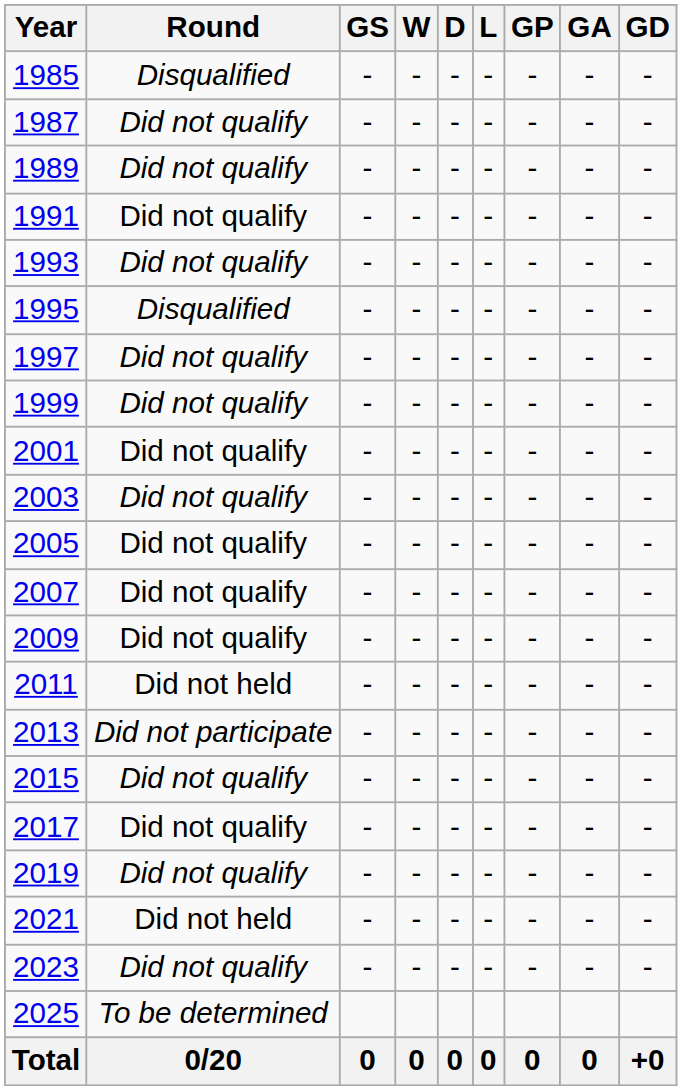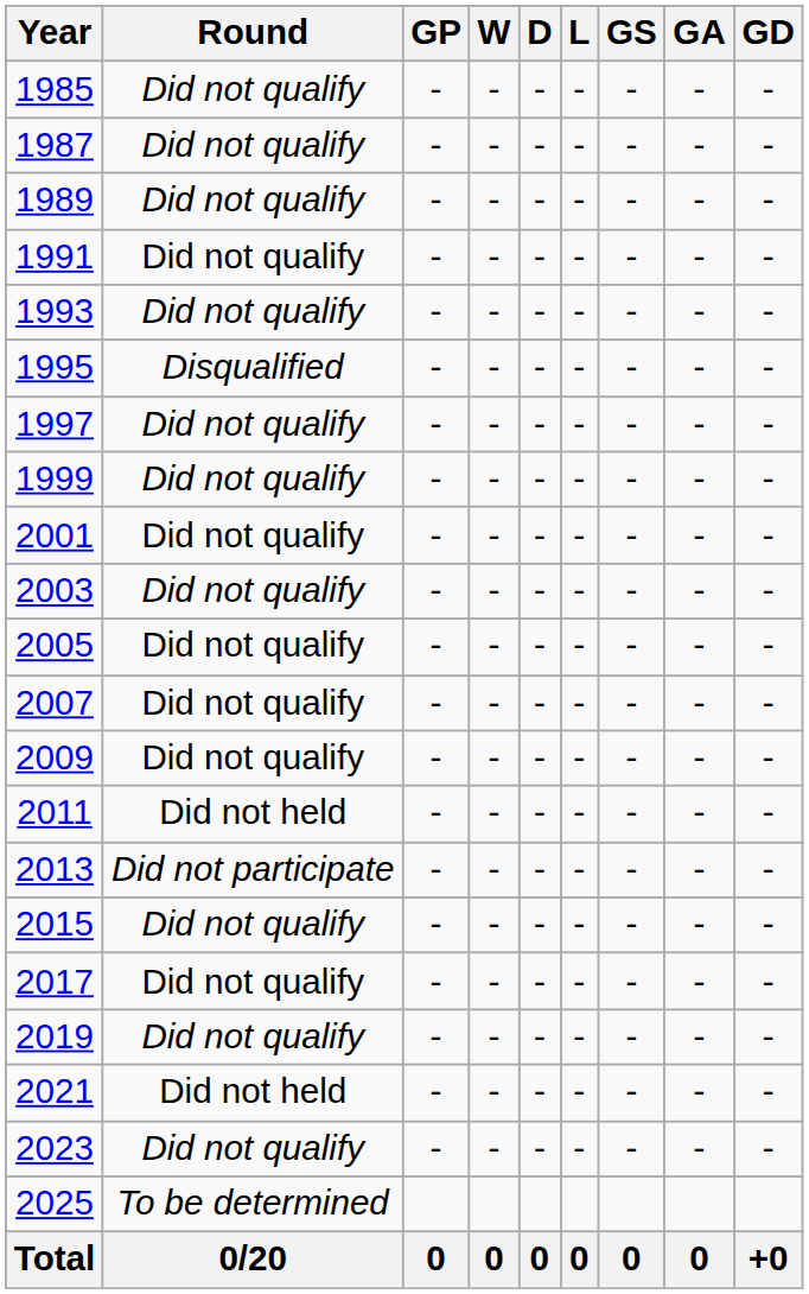 <table class="wikitable" style="text-align: center;">
 <tr>
 <th>Year</th>
 <th>Round</th>
-<th>GS</th>
+<th>GP</th>
 <th>W</th>
 <th>D</th>
 <th>L</th>
-<th>GP</th>
+<th>GS</th>
 <th>GA</th>
 <th>GD</th>
 </tr>
 <tr>
 <td> <a href='#'>1985</a></td>
-<td><em>Disqualified</em></td>
+<td><em>Did not qualify</em></td>
 <td>-</td>
 <td>-</td>
 <td>-</td>
 <td>-</td>
 <td>-</td>
 <td>-</td>
 <td>-</td>
 </tr>
 <tr>
 <td> <a href='#'>1987</a></td>
 <td><em>Did not qualify</em></td>
 <td>-</td>
 <td>-</td>
 <td>-</td>
 <td>-</td>
 <td>-</td>
 <td>-</td>
 <td>-</td>
 </tr>
 <tr>
 <td> <a href='#'>1989</a></td>
 <td><em>Did not qualify</em></td>
 <td>-</td>
 <td>-</td>
 <td>-</td>
 <td>-</td>
 <td>-</td>
 <td>-</td>
 <td>-</td>
 </tr>
 <tr>
 <td> <a href='#'>1991</a></td>
 <td>Did not qualify</td>
 <td>-</td>
 <td>-</td>
 <td>-</td>
 <td>-</td>
 <td>-</td>
 <td>-</td>
 <td>-</td>
 </tr>
 <tr>
 <td> <a href='#'>1993</a></td>
 <td><em>Did not qualify</em></td>
 <td>-</td>
 <td>-</td>
 <td>-</td>
 <td>-</td>
 <td>-</td>
 <td>-</td>
 <td>-</td>
 </tr>
 <tr>
 <td> <a href='#'>1995</a></td>
 <td><em>Disqualified</em></td>
 <td>-</td>
 <td>-</td>
 <td>-</td>
 <td>-</td>
 <td>-</td>
 <td>-</td>
 <td>-</td>
 </tr>
 <tr>
 <td> <a href='#'>1997</a></td>
 <td><em>Did not qualify</em></td>
 <td>-</td>
 <td>-</td>
 <td>-</td>
 <td>-</td>
 <td>-</td>
 <td>-</td>
 <td>-</td>
 </tr>
 <tr>
 <td> <a href='#'>1999</a></td>
 <td><em>Did not qualify</em></td>
 <td>-</td>
 <td>-</td>
 <td>-</td>
 <td>-</td>
 <td>-</td>
 <td>-</td>
 <td>-</td>
 </tr>
 <tr>
 <td> <a href='#'>2001</a></td>
 <td>Did not qualify</td>
 <td>-</td>
 <td>-</td>
 <td>-</td>
 <td>-</td>
 <td>-</td>
 <td>-</td>
 <td>-</td>
 </tr>
 <tr>
 <td> <a href='#'>2003</a></td>
 <td><em>Did not qualify</em></td>
 <td>-</td>
 <td>-</td>
 <td>-</td>
 <td>-</td>
 <td>-</td>
 <td>-</td>
 <td>-</td>
 </tr>
 <tr>
 <td> <a href='#'>2005</a></td>
 <td>Did not qualify</td>
 <td>-</td>
 <td>-</td>
 <td>-</td>
 <td>-</td>
 <td>-</td>
 <td>-</td>
 <td>-</td>
 </tr>
 <tr>
 <td> <a href='#'>2007</a></td>
 <td>Did not qualify</td>
 <td>-</td>
 <td>-</td>
 <td>-</td>
 <td>-</td>
 <td>-</td>
 <td>-</td>
 <td>-</td>
 </tr>
 <tr>
 <td> <a href='#'>2009</a></td>
 <td>Did not qualify</td>
 <td>-</td>
 <td>-</td>
 <td>-</td>
 <td>-</td>
 <td>-</td>
 <td>-</td>
 <td>-</td>
 </tr>
 <tr>
 <td> <a href='#'>2011</a></td>
 <td>Did not held</td>
 <td>-</td>
 <td>-</td>
 <td>-</td>
 <td>-</td>
 <td>-</td>
 <td>-</td>
 <td>-</td>
 </tr>
 <tr>
 <td> <a href='#'>2013</a></td>
 <td><em>Did not participate</em></td>
 <td>-</td>
 <td>-</td>
 <td>-</td>
 <td>-</td>
 <td>-</td>
 <td>-</td>
 <td>-</td>
 </tr>
 <tr>
 <td> <a href='#'>2015</a></td>
 <td><em>Did not qualify</em></td>
 <td>-</td>
 <td>-</td>
 <td>-</td>
 <td>-</td>
 <td>-</td>
 <td>-</td>
 <td>-</td>
 </tr>
 <tr>
 <td> <a href='#'>2017</a></td>
 <td>Did not qualify</td>
 <td>-</td>
 <td>-</td>
 <td>-</td>
 <td>-</td>
 <td>-</td>
 <td>-</td>
 <td>-</td>
 </tr>
 <tr>
 <td> <a href='#'>2019</a></td>
 <td><em>Did not qualify</em></td>
 <td>-</td>
 <td>-</td>
 <td>-</td>
 <td>-</td>
 <td>-</td>
 <td>-</td>
 <td>-</td>
 </tr>
 <tr>
 <td> <a href='#'>2021</a></td>
 <td>Did not held</td>
 <td>-</td>
 <td>-</td>
 <td>-</td>
 <td>-</td>
 <td>-</td>
 <td>-</td>
 <td>-</td>
 </tr>
 <tr>
 <td> <a href='#'>2023</a></td>
 <td><em>Did not qualify</em></td>
 <td>-</td>
 <td>-</td>
 <td>-</td>
 <td>-</td>
 <td>-</td>
 <td>-</td>
 <td>-</td>
 </tr>
 <tr>
 <td> <a href='#'>2025</a></td>
 <td><em>To be determined</em></td>
 <td></td>
 <td></td>
 <td></td>
 <td></td>
 <td></td>
 <td></td>
 <td></td>
 </tr>
 <tr>
 <th>Total</th>
 <th>0/20</th>
 <th>0</th>
 <th>0</th>
 <th>0</th>
 <th>0</th>
 <th>0</th>
 <th>0</th>
 <th>+0</th>
 </tr>
 </table>
